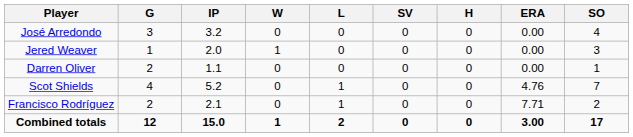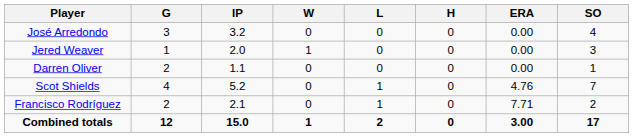 <table class="wikitable sortable">
 <tr>
 <th bgcolor="#DDDDFF" width="16%">Player</th>
 <th bgcolor="#DDDDFF" width="9%">G</th>
 <th bgcolor="#DDDDFF" width="9%">IP</th>
 <th bgcolor="#DDDDFF" width="9%">W</th>
 <th bgcolor="#DDDDFF" width="9%">L</th>
-<th bgcolor="#DDDDFF" width="9%">SV</th>
 <th bgcolor="#DDDDFF" width="9%">H</th>
 <th bgcolor="#DDDDFF" width="9%">ERA</th>
 <th bgcolor="#DDDDFF" width="9%">SO</th>
 </tr>
 <tr align=center>
 <td><a href='#'>José Arredondo</a></td>
 <td>3</td>
 <td>3.2</td>
-<td>0</td>
 <td>0</td>
 <td>0</td>
 <td>0</td>
 <td>0.00</td>
 <td>4</td>
 </tr>
 <tr align=center>
 <td><a href='#'>Jered Weaver</a></td>
 <td>1</td>
 <td>2.0</td>
 <td>1</td>
 <td>0</td>
 <td>0</td>
-<td>0</td>
 <td>0.00</td>
 <td>3</td>
 </tr>
 <tr align=center>
 <td><a href='#'>Darren Oliver</a></td>
 <td>2</td>
 <td>1.1</td>
-<td>0</td>
 <td>0</td>
 <td>0</td>
 <td>0</td>
 <td>0.00</td>
 <td>1</td>
 </tr>
 <tr align=center>
 <td><a href='#'>Scot Shields</a></td>
 <td>4</td>
 <td>5.2</td>
 <td>0</td>
 <td>1</td>
 <td>0</td>
-<td>0</td>
 <td>4.76</td>
 <td>7</td>
 </tr>
 <tr align=center>
 <td><a href='#'>Francisco Rodríguez</a></td>
 <td>2</td>
 <td>2.1</td>
 <td>0</td>
 <td>1</td>
-<td>0</td>
 <td>0</td>
 <td>7.71</td>
 <td>2</td>
 </tr>
 <tr align=center>
 <td><strong>Combined totals</strong></td>
 <td><strong>12</strong></td>
 <td><strong>15.0</strong></td>
 <td><strong>1</strong></td>
 <td><strong>2</strong></td>
 <td><strong>0</strong></td>
-<td><strong>0</strong></td>
 <td><strong>3.00</strong></td>
 <td><strong>17</strong></td>
 </tr>
 </table>
